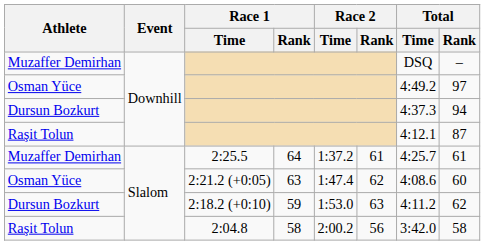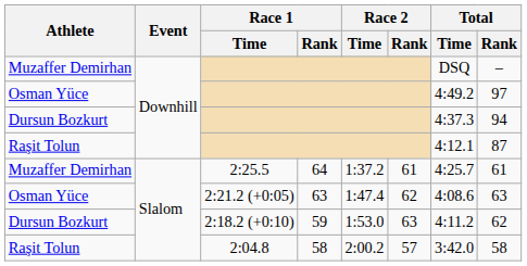 <table class="wikitable" style="font-size:90%">
 <tr>
 <th rowspan="2">Athlete</th>
 <th rowspan="2">Event</th>
 <th colspan="2">Race 1</th>
 <th colspan="2">Race 2</th>
 <th colspan="2">Total</th>
 </tr>
 <tr>
 <th>Time</th>
 <th>Rank</th>
 <th>Time</th>
 <th>Rank</th>
 <th>Time</th>
 <th>Rank</th>
 </tr>
 <tr>
 <td><a href='#'>Muzaffer Demirhan</a></td>
 <td rowspan="4">Downhill</td>
 <td colspan="4" bgcolor="wheat"></td>
 <td align="center">DSQ</td>
 <td align="center">–</td>
 </tr>
 <tr>
 <td><a href='#'>Osman Yüce</a></td>
 <td colspan="4" bgcolor="wheat"></td>
 <td align="center">4:49.2</td>
 <td align="center">97</td>
 </tr>
 <tr>
 <td><a href='#'>Dursun Bozkurt</a></td>
 <td colspan="4" bgcolor="wheat"></td>
 <td align="center">4:37.3</td>
 <td align="center">94</td>
 </tr>
 <tr>
 <td><a href='#'>Raşit Tolun</a></td>
 <td colspan="4" bgcolor="wheat"></td>
 <td align="center">4:12.1</td>
 <td align="center">87</td>
 </tr>
 <tr>
 <td><a href='#'>Muzaffer Demirhan</a></td>
 <td rowspan="4">Slalom</td>
 <td align="center">2:25.5</td>
 <td align="center">64</td>
 <td align="center">1:37.2</td>
 <td align="center">61</td>
 <td align="center">4:25.7</td>
 <td align="center">61</td>
 </tr>
 <tr>
 <td><a href='#'>Osman Yüce</a></td>
 <td align="center">2:21.2 (+0:05)</td>
 <td align="center">63</td>
 <td align="center">1:47.4</td>
 <td align="center">62</td>
 <td align="center">4:08.6</td>
-<td align="center">60</td>
+<td align="center">63</td>
 </tr>
 <tr>
 <td><a href='#'>Dursun Bozkurt</a></td>
 <td align="center">2:18.2 (+0:10)</td>
 <td align="center">59</td>
 <td align="center">1:53.0</td>
 <td align="center">63</td>
 <td align="center">4:11.2</td>
 <td align="center">62</td>
 </tr>
 <tr>
 <td><a href='#'>Raşit Tolun</a></td>
 <td align="center">2:04.8</td>
 <td align="center">58</td>
 <td align="center">2:00.2</td>
-<td align="center">56</td>
+<td align="center">57</td>
 <td align="center">3:42.0</td>
 <td align="center">58</td>
 </tr>
 </table>
